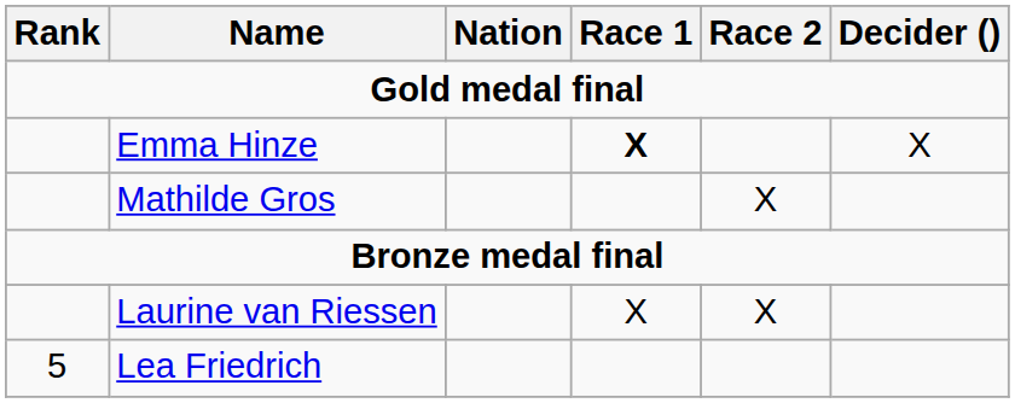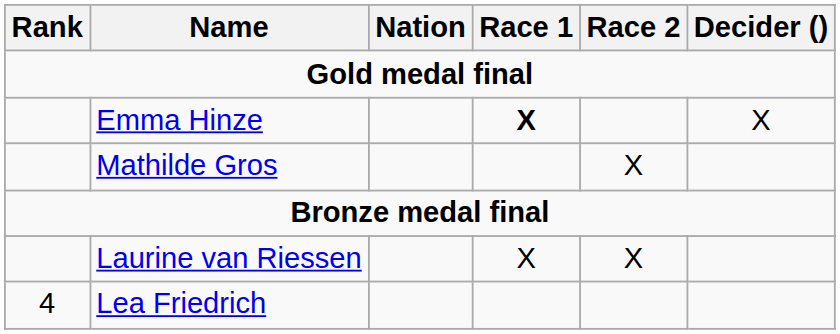 <table class="wikitable" style="text-align:center">
 <tr>
 <th>Rank</th>
 <th>Name</th>
 <th>Nation</th>
 <th>Race 1</th>
 <th>Race 2</th>
 <th>Decider ()</th>
 </tr>
 <tr>
 <td colspan=6><strong>Gold medal final</strong></td>
 </tr>
 <tr>
 <td></td>
 <td align=left><a href='#'>Emma Hinze</a></td>
 <td align=left></td>
 <td><strong>X</strong></td>
 <td></td>
 <td>X</td>
 </tr>
 <tr>
 <td></td>
 <td align=left><a href='#'>Mathilde Gros</a></td>
 <td align=left></td>
 <td></td>
 <td>X</td>
 <td></td>
 </tr>
 <tr>
 <td colspan=6><strong>Bronze medal final</strong></td>
 </tr>
 <tr>
 <td></td>
 <td align=left><a href='#'>Laurine van Riessen</a></td>
 <td align=left></td>
 <td>X</td>
 <td>X</td>
 <td></td>
 </tr>
 <tr>
-<td>5</td>
+<td>4</td>
 <td align=left><a href='#'>Lea Friedrich</a></td>
 <td align=left></td>
 <td></td>
 <td></td>
 <td></td>
 </tr>
 </table>
